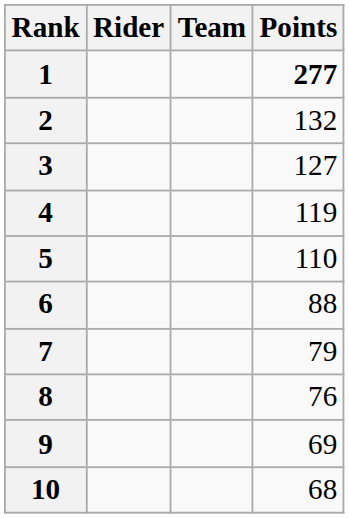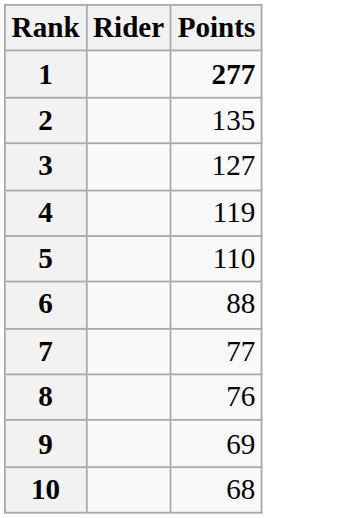 <table class="wikitable">
 <tr>
 <th scope="col">Rank</th>
 <th scope="col">Rider</th>
-<th scope="col">Team</th>
 <th scope="col">Points</th>
 </tr>
 <tr>
 <th scope="row">1</th>
 <td> </td>
-<td></td>
 <td style="text-align:right;"><strong>277</strong></td>
 </tr>
 <tr>
 <th scope="row">2</th>
 <td></td>
-<td></td>
-<td style="text-align:right;">132</td>
+<td style="text-align:right;">135</td>
 </tr>
 <tr>
 <th scope="row">3</th>
-<td></td>
 <td></td>
 <td style="text-align:right;">127</td>
 </tr>
 <tr>
 <th scope="row">4</th>
 <td></td>
-<td></td>
 <td style="text-align:right;">119</td>
 </tr>
 <tr>
 <th scope="row">5</th>
 <td> </td>
-<td></td>
 <td style="text-align:right;">110</td>
 </tr>
 <tr>
 <th scope="row">6</th>
-<td></td>
 <td></td>
 <td style="text-align:right;">88</td>
 </tr>
 <tr>
 <th scope="row">7</th>
 <td></td>
-<td></td>
-<td style="text-align:right;">79</td>
+<td style="text-align:right;">77</td>
 </tr>
 <tr>
 <th scope="row">8</th>
-<td></td>
 <td></td>
 <td style="text-align:right;">76</td>
 </tr>
 <tr>
 <th scope="row">9</th>
 <td></td>
-<td></td>
 <td style="text-align:right;">69</td>
 </tr>
 <tr>
 <th scope="row">10</th>
 <td></td>
-<td></td>
 <td style="text-align:right;">68</td>
 </tr>
 </table>
